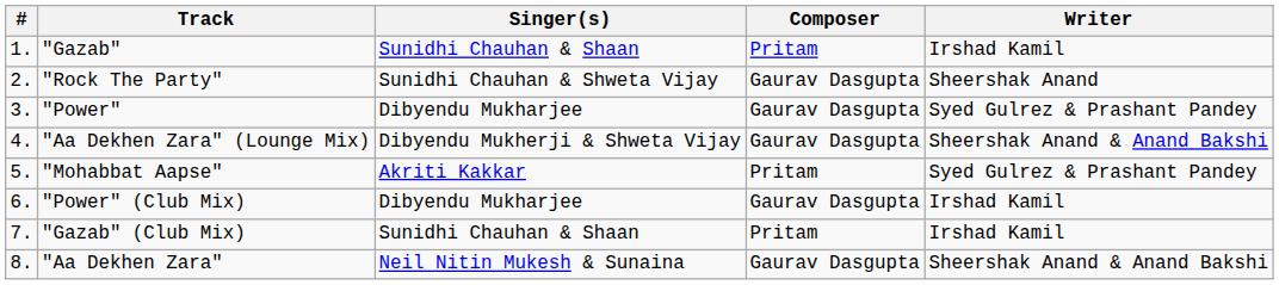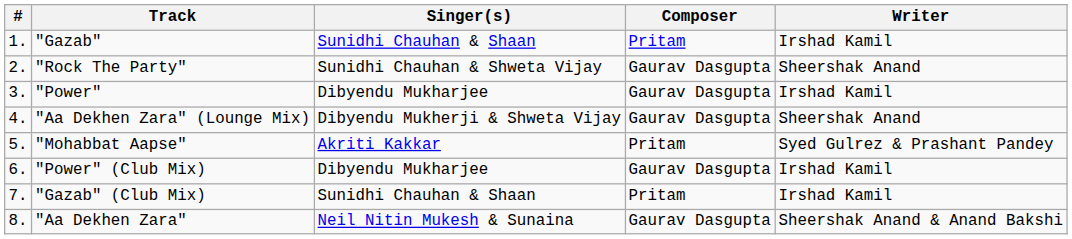 <table class="wikitable tracklist" style="font-size:95%;">
 <tr>
 <th>#</th>
 <th>Track</th>
 <th>Singer(s)</th>
 <th>Composer</th>
 <th>Writer</th>
 </tr>
 <tr>
 <td>1.</td>
 <td>"Gazab"</td>
 <td><a href='#'>Sunidhi Chauhan</a> & <a href='#'>Shaan</a></td>
 <td><a href='#'>Pritam</a></td>
 <td>Irshad Kamil</td>
 </tr>
 <tr>
 <td>2.</td>
 <td>"Rock The Party"</td>
 <td>Sunidhi Chauhan & Shweta Vijay</td>
 <td>Gaurav Dasgupta</td>
 <td>Sheershak Anand</td>
 </tr>
 <tr>
 <td>3.</td>
 <td>"Power"</td>
 <td>Dibyendu Mukharjee</td>
 <td>Gaurav Dasgupta</td>
-<td>Syed Gulrez & Prashant Pandey</td>
+<td>Irshad Kamil</td>
 </tr>
 <tr>
 <td>4.</td>
 <td>"Aa Dekhen Zara" (Lounge Mix)</td>
 <td>Dibyendu Mukherji & Shweta Vijay</td>
 <td>Gaurav Dasgupta</td>
-<td>Sheershak Anand & <a href='#'>Anand Bakshi</a></td>
+<td>Sheershak Anand</td>
 </tr>
 <tr>
 <td>5.</td>
 <td>"Mohabbat Aapse"</td>
 <td><a href='#'>Akriti Kakkar</a></td>
 <td>Pritam</td>
 <td>Syed Gulrez & Prashant Pandey</td>
 </tr>
 <tr>
 <td>6.</td>
 <td>"Power" (Club Mix)</td>
 <td>Dibyendu Mukharjee</td>
 <td>Gaurav Dasgupta</td>
 <td>Irshad Kamil</td>
 </tr>
 <tr>
 <td>7.</td>
 <td>"Gazab" (Club Mix)</td>
 <td>Sunidhi Chauhan & Shaan</td>
 <td>Pritam</td>
 <td>Irshad Kamil</td>
 </tr>
 <tr>
 <td>8.</td>
 <td>"Aa Dekhen Zara"</td>
 <td><a href='#'>Neil Nitin Mukesh</a> & Sunaina</td>
 <td>Gaurav Dasgupta</td>
 <td>Sheershak Anand & Anand Bakshi</td>
 </tr>
 </table>
